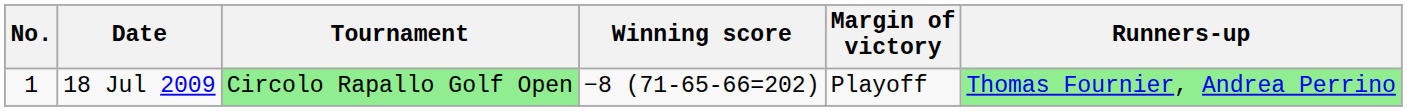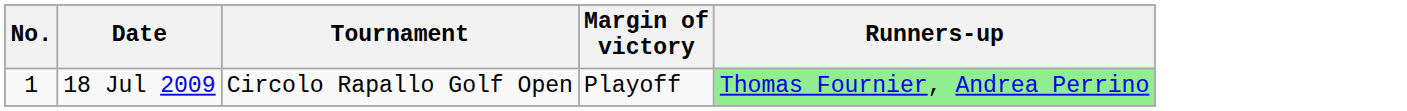 <table class="wikitable" style="font-size:95%;">
 <tr>
 <th>No.</th>
 <th>Date</th>
 <th>Tournament</th>
-<th>Winning score</th>
 <th>Margin of<br>victory</th>
 <th>Runners-up</th>
 </tr>
 <tr>
 <td align=center>1</td>
 <td align=right>18 Jul <a href='#'>2009</a></td>
-<td style="background: lightgreen;">Circolo Rapallo Golf Open</td>
-<td>−8 (71-65-66=202)</td>
+<td>Circolo Rapallo Golf Open</td>
 <td>Playoff</td>
 <td style="background: lightgreen;"> <a href='#'>Thomas Fournier</a>,  <a href='#'>Andrea Perrino</a></td>
 </tr>
 </table>
